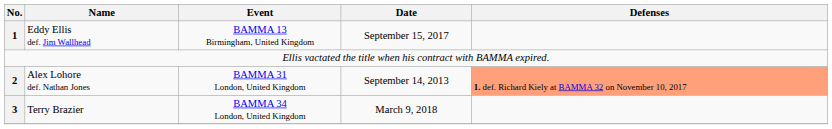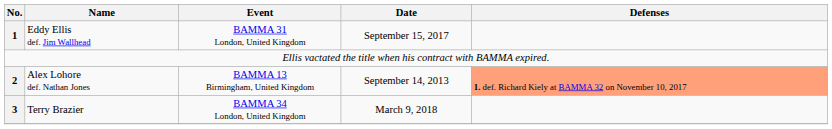 <table class="wikitable">
 <tr>
 <th width=1%>No.</th>
 <th width=19%>Name</th>
 <th width=20%>Event</th>
 <th width=16%>Date</th>
 <th width=44%>Defenses</th>
 </tr>
 <tr>
 <th>1</th>
 <td align=left> Eddy Ellis<br><small>def. <a href='#'>Jim Wallhead</a></small></td>
-<td align=center><a href='#'>BAMMA 13</a><br><small>Birmingham, United Kingdom</small></td>
+<td align=center><a href='#'>BAMMA 31</a><br><small>London, United Kingdom</small></td>
 <td align=center>September 15, 2017</td>
 <td></td>
 </tr>
 <tr>
 <td align="center" colspan="5"><em>Ellis vactated the title when his contract with BAMMA expired.</em></td>
 </tr>
 <tr>
 <th>2</th>
 <td align=left> Alex Lohore<br><small>def. Nathan Jones</small></td>
-<td align=center><a href='#'>BAMMA 31</a><br><small>London, United Kingdom</small></td>
+<td align=center><a href='#'>BAMMA 13</a><br><small>Birmingham, United Kingdom</small></td>
 <td align=center>September 14, 2013</td>
 <td style="background: lightsalmon;"><br><small><strong>1.</strong> def. Richard Kiely at <a href='#'>BAMMA 32</a> on November 10, 2017<br></small></td>
 </tr>
 <tr>
 <th>3</th>
 <td align=left> Terry Brazier<br></td>
 <td align=center><a href='#'>BAMMA 34</a><br><small>London, United Kingdom</small></td>
 <td align=center>March 9, 2018</td>
 <td></td>
 </tr>
 <tr>
 </tr>
 </table>
